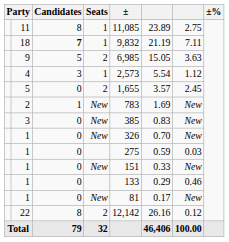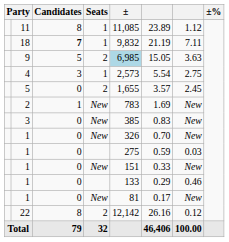 <table class=wikitable>
 <tr>
 <th colspan=2 align=center>Party</th>
 <th>Candidates</th>
 <th>Seats</th>
 <th>±</th>
 <th></th>
 <th></th>
 <th>±%</th>
 </tr>
 <tr>
 <td></td>
 <td align=right>11</td>
 <td align=right>8</td>
 <td align=right>1</td>
 <td align=right>11,085</td>
 <td align=right>23.89</td>
-<td align=right>2.75</td>
+<td align=right>1.12</td>
 </tr>
 <tr>
 <td></td>
 <td align=right>18</td>
 <td align=right><strong>7</strong></td>
 <td align=right>1</td>
 <td align=right>9,832</td>
 <td align=right>21.19</td>
 <td align=right>7.11</td>
 </tr>
 <tr>
 <td></td>
 <td align=right>9</td>
 <td align=right>5</td>
 <td align=right>2</td>
-<td align=right>6,985</td>
+<td align=right style="background: lightblue;">6,985</td>
 <td align=right>15.05</td>
 <td align=right>3.63</td>
 </tr>
 <tr>
 <td></td>
 <td align=right>4</td>
 <td align=right>3</td>
 <td align=right>1</td>
 <td align=right>2,573</td>
 <td align=right>5.54</td>
-<td align=right>1.12</td>
+<td align=right>2.75</td>
 </tr>
 <tr>
 <td></td>
 <td align=right>5</td>
 <td align=right>0</td>
 <td align=right>2</td>
 <td align=right>1,655</td>
 <td align=right>3.57</td>
 <td align=right>2.45</td>
 </tr>
 <tr>
 <td></td>
 <td align=right>2</td>
 <td align=right>1</td>
 <td align=right><em>New</em></td>
 <td align=right>783</td>
 <td align=right>1.69</td>
 <td align=right><em>New</em></td>
 </tr>
 <tr>
 <td></td>
 <td align=right>3</td>
 <td align=right>0</td>
 <td align=right><em>New</em></td>
 <td align=right>385</td>
 <td align=right>0.83</td>
 <td align=right><em>New</em></td>
 </tr>
 <tr>
 <td></td>
 <td align=right>1</td>
 <td align=right>0</td>
 <td align=right><em>New</em></td>
 <td align=right>326</td>
 <td align=right>0.70</td>
 <td align=right><em>New</em></td>
 </tr>
 <tr>
 <td></td>
 <td align=right>1</td>
 <td align=right>0</td>
 <td align=right></td>
 <td align=right>275</td>
 <td align=right>0.59</td>
 <td align=right>0.03</td>
 </tr>
 <tr>
 <td></td>
 <td align=right>1</td>
 <td align=right>0</td>
 <td align=right><em>New</em></td>
 <td align=right>151</td>
 <td align=right>0.33</td>
 <td align=right><em>New</em></td>
 </tr>
 <tr>
 <td></td>
 <td align=right>1</td>
 <td align=right>0</td>
 <td align=right></td>
 <td align=right>133</td>
 <td align=right>0.29</td>
 <td align=right>0.46</td>
 </tr>
 <tr>
 <td></td>
 <td align=right>1</td>
 <td align=right>0</td>
 <td align=right><em>New</em></td>
 <td align=right>81</td>
 <td align=right>0.17</td>
 <td align=right><em>New</em></td>
 </tr>
 <tr>
 <td></td>
 <td align=right>22</td>
 <td align=right>8</td>
 <td align=right>2</td>
 <td align=right>12,142</td>
 <td align=right>26.16</td>
 <td align=right>0.12</td>
 </tr>
 <tr style="font-weight:bold; background:rgb(232,232,232);">
 <td colspan=2 align=center>Total</td>
 <td align=right>79</td>
 <td align=right>32</td>
 <td align=center></td>
 <td align=right>46,406</td>
 <td align=center>100.00</td>
 <td align=center></td>
 </tr>
 </table>
